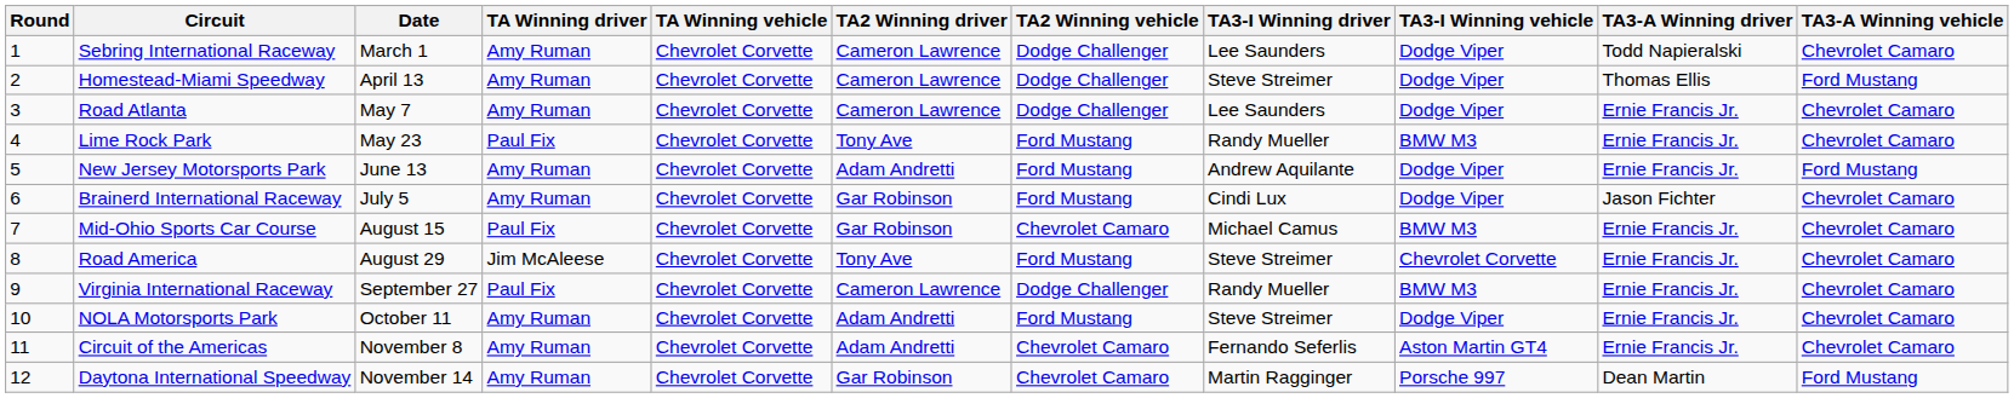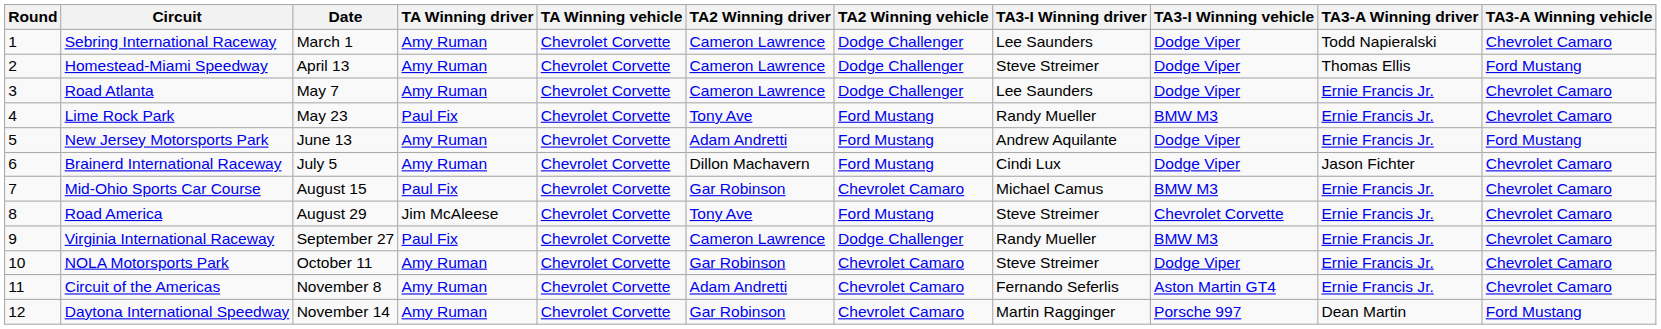 <table class="wikitable" style="font-size: 90%;">
 <tr>
 <th>Round</th>
 <th>Circuit</th>
 <th>Date</th>
 <th>TA Winning driver</th>
 <th>TA Winning vehicle</th>
 <th>TA2 Winning driver</th>
 <th>TA2 Winning vehicle</th>
 <th>TA3-I Winning driver</th>
 <th>TA3-I Winning vehicle</th>
 <th>TA3-A Winning driver</th>
 <th>TA3-A Winning vehicle</th>
 </tr>
 <tr>
 <td>1</td>
 <td><a href='#'>Sebring International Raceway</a></td>
 <td>March 1</td>
 <td> <a href='#'>Amy Ruman</a></td>
 <td><a href='#'>Chevrolet Corvette</a></td>
 <td> <a href='#'>Cameron Lawrence</a></td>
 <td><a href='#'>Dodge Challenger</a></td>
 <td> Lee Saunders</td>
 <td><a href='#'>Dodge Viper</a></td>
 <td> Todd Napieralski</td>
 <td><a href='#'>Chevrolet Camaro</a></td>
 </tr>
 <tr>
 <td>2</td>
 <td><a href='#'>Homestead-Miami Speedway</a></td>
 <td>April 13</td>
 <td> <a href='#'>Amy Ruman</a></td>
 <td><a href='#'>Chevrolet Corvette</a></td>
 <td> <a href='#'>Cameron Lawrence</a></td>
 <td><a href='#'>Dodge Challenger</a></td>
 <td> Steve Streimer</td>
 <td><a href='#'>Dodge Viper</a></td>
 <td> Thomas Ellis</td>
 <td><a href='#'>Ford Mustang</a></td>
 </tr>
 <tr>
 <td>3</td>
 <td><a href='#'>Road Atlanta</a></td>
 <td>May 7</td>
 <td> <a href='#'>Amy Ruman</a></td>
 <td><a href='#'>Chevrolet Corvette</a></td>
 <td> <a href='#'>Cameron Lawrence</a></td>
 <td><a href='#'>Dodge Challenger</a></td>
 <td> Lee Saunders</td>
 <td><a href='#'>Dodge Viper</a></td>
 <td> <a href='#'>Ernie Francis Jr.</a></td>
 <td><a href='#'>Chevrolet Camaro</a></td>
 </tr>
 <tr>
 <td>4</td>
 <td><a href='#'>Lime Rock Park</a></td>
 <td>May 23</td>
 <td> <a href='#'>Paul Fix</a></td>
 <td><a href='#'>Chevrolet Corvette</a></td>
 <td> <a href='#'>Tony Ave</a></td>
 <td><a href='#'>Ford Mustang</a></td>
 <td> Randy Mueller</td>
 <td><a href='#'>BMW M3</a></td>
 <td> <a href='#'>Ernie Francis Jr.</a></td>
 <td><a href='#'>Chevrolet Camaro</a></td>
 </tr>
 <tr>
 <td>5</td>
 <td><a href='#'>New Jersey Motorsports Park</a></td>
 <td>June 13</td>
 <td> <a href='#'>Amy Ruman</a></td>
 <td><a href='#'>Chevrolet Corvette</a></td>
 <td> <a href='#'>Adam Andretti</a></td>
 <td><a href='#'>Ford Mustang</a></td>
 <td> Andrew Aquilante</td>
 <td><a href='#'>Dodge Viper</a></td>
 <td> <a href='#'>Ernie Francis Jr.</a></td>
 <td><a href='#'>Ford Mustang</a></td>
 </tr>
 <tr>
 <td>6</td>
 <td><a href='#'>Brainerd International Raceway</a></td>
 <td>July 5</td>
 <td> <a href='#'>Amy Ruman</a></td>
 <td><a href='#'>Chevrolet Corvette</a></td>
-<td> <a href='#'>Gar Robinson</a></td>
+<td> Dillon Machavern</td>
 <td><a href='#'>Ford Mustang</a></td>
 <td> Cindi Lux</td>
 <td><a href='#'>Dodge Viper</a></td>
 <td> Jason Fichter</td>
 <td><a href='#'>Chevrolet Camaro</a></td>
 </tr>
 <tr>
 <td>7</td>
 <td><a href='#'>Mid-Ohio Sports Car Course</a></td>
 <td>August 15</td>
 <td> <a href='#'>Paul Fix</a></td>
 <td><a href='#'>Chevrolet Corvette</a></td>
 <td> <a href='#'>Gar Robinson</a></td>
 <td><a href='#'>Chevrolet Camaro</a></td>
 <td> Michael Camus</td>
 <td><a href='#'>BMW M3</a></td>
 <td> <a href='#'>Ernie Francis Jr.</a></td>
 <td><a href='#'>Chevrolet Camaro</a></td>
 </tr>
 <tr>
 <td>8</td>
 <td><a href='#'>Road America</a></td>
 <td>August 29</td>
 <td> Jim McAleese</td>
 <td><a href='#'>Chevrolet Corvette</a></td>
 <td> <a href='#'>Tony Ave</a></td>
 <td><a href='#'>Ford Mustang</a></td>
 <td> Steve Streimer</td>
 <td><a href='#'>Chevrolet Corvette</a></td>
 <td> <a href='#'>Ernie Francis Jr.</a></td>
 <td><a href='#'>Chevrolet Camaro</a></td>
 </tr>
 <tr>
 <td>9</td>
 <td><a href='#'>Virginia International Raceway</a></td>
 <td>September 27</td>
 <td> <a href='#'>Paul Fix</a></td>
 <td><a href='#'>Chevrolet Corvette</a></td>
 <td> <a href='#'>Cameron Lawrence</a></td>
 <td><a href='#'>Dodge Challenger</a></td>
 <td> Randy Mueller</td>
 <td><a href='#'>BMW M3</a></td>
 <td> <a href='#'>Ernie Francis Jr.</a></td>
 <td><a href='#'>Chevrolet Camaro</a></td>
 </tr>
 <tr>
 <td>10</td>
 <td><a href='#'>NOLA Motorsports Park</a></td>
 <td>October 11</td>
 <td> <a href='#'>Amy Ruman</a></td>
 <td><a href='#'>Chevrolet Corvette</a></td>
-<td> <a href='#'>Adam Andretti</a></td>
-<td><a href='#'>Ford Mustang</a></td>
+<td> <a href='#'>Gar Robinson</a></td>
+<td><a href='#'>Chevrolet Camaro</a></td>
 <td> Steve Streimer</td>
 <td><a href='#'>Dodge Viper</a></td>
 <td> <a href='#'>Ernie Francis Jr.</a></td>
 <td><a href='#'>Chevrolet Camaro</a></td>
 </tr>
 <tr>
 <td>11</td>
 <td><a href='#'>Circuit of the Americas</a></td>
 <td>November 8</td>
 <td> <a href='#'>Amy Ruman</a></td>
 <td><a href='#'>Chevrolet Corvette</a></td>
 <td> <a href='#'>Adam Andretti</a></td>
 <td><a href='#'>Chevrolet Camaro</a></td>
 <td> Fernando Seferlis</td>
 <td><a href='#'>Aston Martin GT4</a></td>
 <td> <a href='#'>Ernie Francis Jr.</a></td>
 <td><a href='#'>Chevrolet Camaro</a></td>
 </tr>
 <tr>
 <td>12</td>
 <td><a href='#'>Daytona International Speedway</a></td>
 <td>November 14</td>
 <td> <a href='#'>Amy Ruman</a></td>
 <td><a href='#'>Chevrolet Corvette</a></td>
 <td> <a href='#'>Gar Robinson</a></td>
 <td><a href='#'>Chevrolet Camaro</a></td>
 <td> Martin Ragginger</td>
 <td><a href='#'>Porsche 997</a></td>
 <td> Dean Martin</td>
 <td><a href='#'>Ford Mustang</a></td>
 </tr>
 </table>
